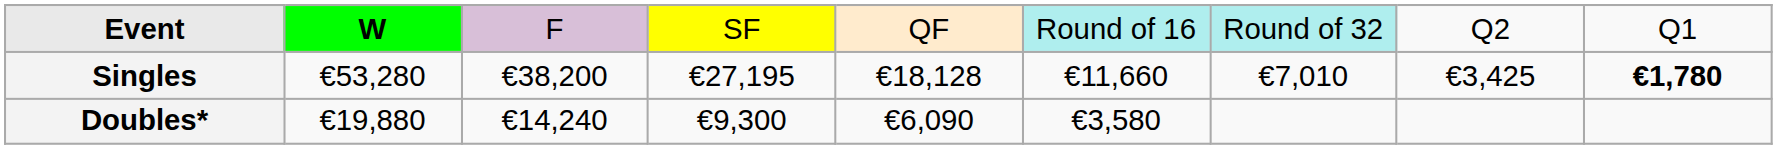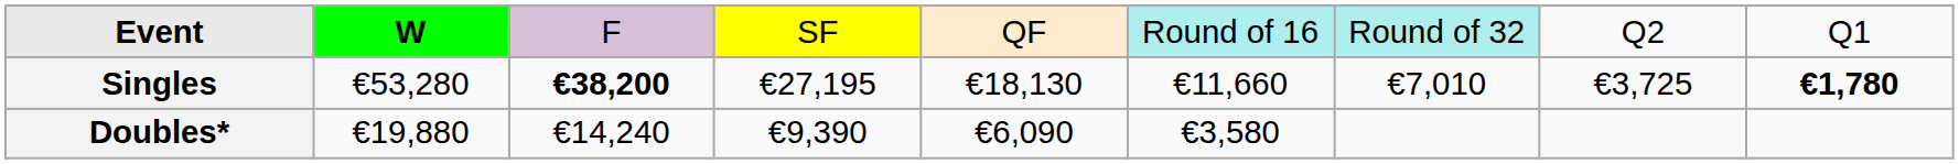 <table class=wikitable style=font-size:90%;text-align:center>
 <tr>
 <td style="width:130px; background:#e9e9e9;"><strong>Event</strong></td>
 <td style="width:80px; background:lime;"><strong>W</strong></td>
 <td style="width:85px; background:thistle;">F</td>
 <td style="width:85px; background:#ff0;">SF</td>
 <td style="width:85px; background:#ffebcd;">QF</td>
 <td style="width:85px; background:#afeeee;">Round of 16</td>
 <td style="width:85px; background:#afeeee;">Round of 32</td>
 <td width=85>Q2</td>
 <td width=85>Q1</td>
 </tr>
 <tr>
 <td style="background:#f3f3f3;"><strong>Singles</strong></td>
 <td>€53,280</td>
-<td>€38,200</td>
+<td><strong>€38,200</strong></td>
 <td>€27,195</td>
-<td>€18,128</td>
+<td>€18,130</td>
 <td>€11,660</td>
 <td>€7,010</td>
-<td>€3,425</td>
+<td>€3,725</td>
 <td><strong>€1,780</strong></td>
 </tr>
 <tr>
 <td style="background:#f3f3f3;"><strong>Doubles*</strong></td>
 <td>€19,880</td>
 <td>€14,240</td>
-<td>€9,300</td>
+<td>€9,390</td>
 <td>€6,090</td>
 <td>€3,580</td>
 <td></td>
 <td></td>
 <td></td>
 </tr>
 </table>
